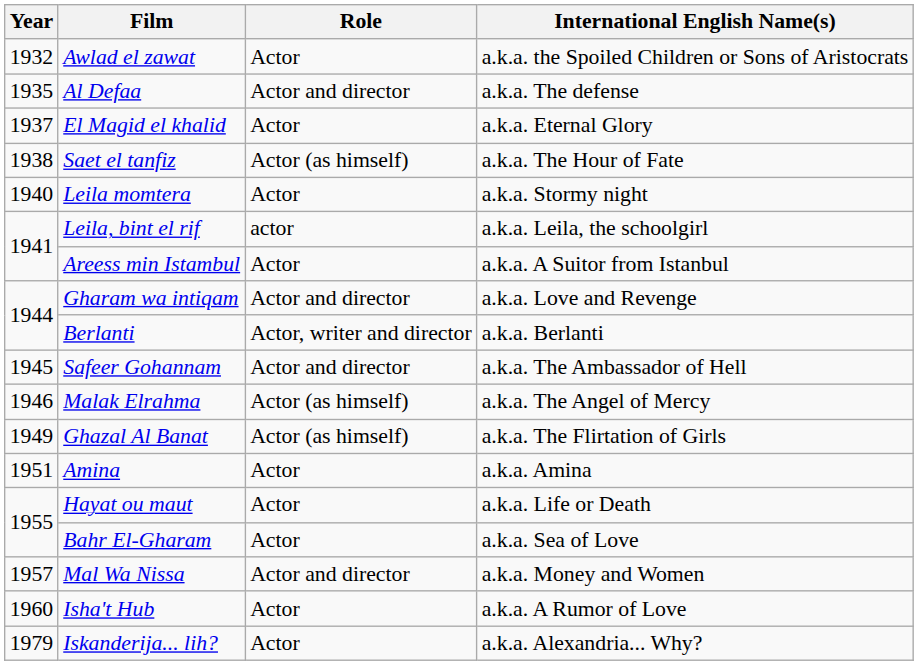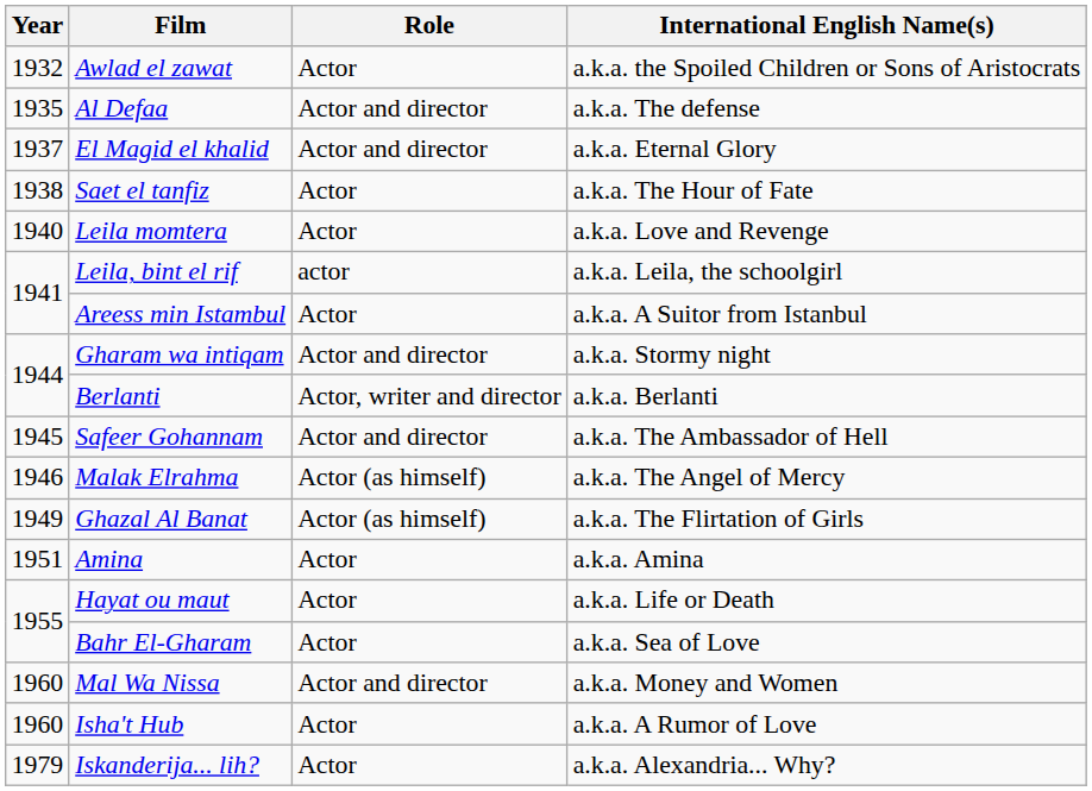 <table class="wikitable" style=>
 <tr>
 <th>Year</th>
 <th>Film</th>
 <th>Role</th>
 <th>International English Name(s)</th>
 </tr>
 <tr>
 <td>1932</td>
 <td><em><a href='#'>Awlad el zawat</a></em></td>
 <td>Actor</td>
 <td>a.k.a. the Spoiled Children or Sons of Aristocrats</td>
 </tr>
 <tr>
 <td>1935</td>
 <td><em><a href='#'>Al Defaa</a></em></td>
 <td>Actor and director</td>
 <td>a.k.a. The defense</td>
 </tr>
 <tr>
 <td>1937</td>
 <td><em><a href='#'>El Magid el khalid</a></em></td>
-<td>Actor</td>
+<td>Actor and director</td>
 <td>a.k.a. Eternal Glory</td>
 </tr>
 <tr>
 <td>1938</td>
 <td><em><a href='#'>Saet el tanfiz</a></em></td>
-<td>Actor (as himself)</td>
+<td>Actor</td>
 <td>a.k.a. The Hour of Fate</td>
 </tr>
 <tr>
 <td>1940</td>
 <td><em><a href='#'>Leila momtera</a></em></td>
 <td>Actor</td>
-<td>a.k.a. Stormy night</td>
+<td>a.k.a. Love and Revenge</td>
 </tr>
 <tr>
 <td rowspan="2">1941</td>
 <td><em><a href='#'>Leila, bint el rif</a></em></td>
 <td>actor</td>
 <td>a.k.a. Leila, the schoolgirl</td>
 </tr>
 <tr>
 <td><em><a href='#'>Areess min Istambul</a></em></td>
 <td>Actor</td>
 <td>a.k.a. A Suitor from Istanbul</td>
 </tr>
 <tr>
 <td rowspan="2">1944</td>
 <td><em><a href='#'>Gharam wa intiqam</a></em></td>
 <td>Actor and director</td>
-<td>a.k.a. Love and Revenge</td>
+<td>a.k.a. Stormy night</td>
 </tr>
 <tr>
 <td><em><a href='#'>Berlanti</a></em></td>
 <td>Actor, writer and director</td>
 <td>a.k.a. Berlanti</td>
 </tr>
 <tr>
 <td>1945</td>
 <td><em><a href='#'>Safeer Gohannam</a></em></td>
 <td>Actor and director</td>
 <td>a.k.a. The Ambassador of Hell</td>
 </tr>
 <tr>
 <td>1946</td>
 <td><em><a href='#'>Malak Elrahma</a></em></td>
 <td>Actor (as himself)</td>
 <td>a.k.a. The Angel of Mercy</td>
 </tr>
 <tr>
 <td>1949</td>
 <td><em><a href='#'>Ghazal Al Banat</a></em></td>
 <td>Actor (as himself)</td>
 <td>a.k.a. The Flirtation of Girls</td>
 </tr>
 <tr>
 <td>1951</td>
 <td><em><a href='#'>Amina</a></em></td>
 <td>Actor</td>
 <td>a.k.a. Amina</td>
 </tr>
 <tr>
 <td rowspan="2">1955</td>
 <td><em><a href='#'>Hayat ou maut</a></em></td>
 <td>Actor</td>
 <td>a.k.a. Life or Death</td>
 </tr>
 <tr>
 <td><em><a href='#'>Bahr El-Gharam</a></em></td>
 <td>Actor</td>
 <td>a.k.a. Sea of Love</td>
 </tr>
 <tr>
-<td>1957</td>
+<td>1960</td>
 <td><em><a href='#'>Mal Wa Nissa</a></em></td>
 <td>Actor and director</td>
 <td>a.k.a. Money and Women</td>
 </tr>
 <tr>
 <td>1960</td>
 <td><em><a href='#'>Isha't Hub</a></em></td>
 <td>Actor</td>
 <td>a.k.a. A Rumor of Love</td>
 </tr>
 <tr>
 <td>1979</td>
 <td><em><a href='#'>Iskanderija... lih?</a></em></td>
 <td>Actor</td>
 <td>a.k.a. Alexandria... Why?</td>
 </tr>
 </table>
